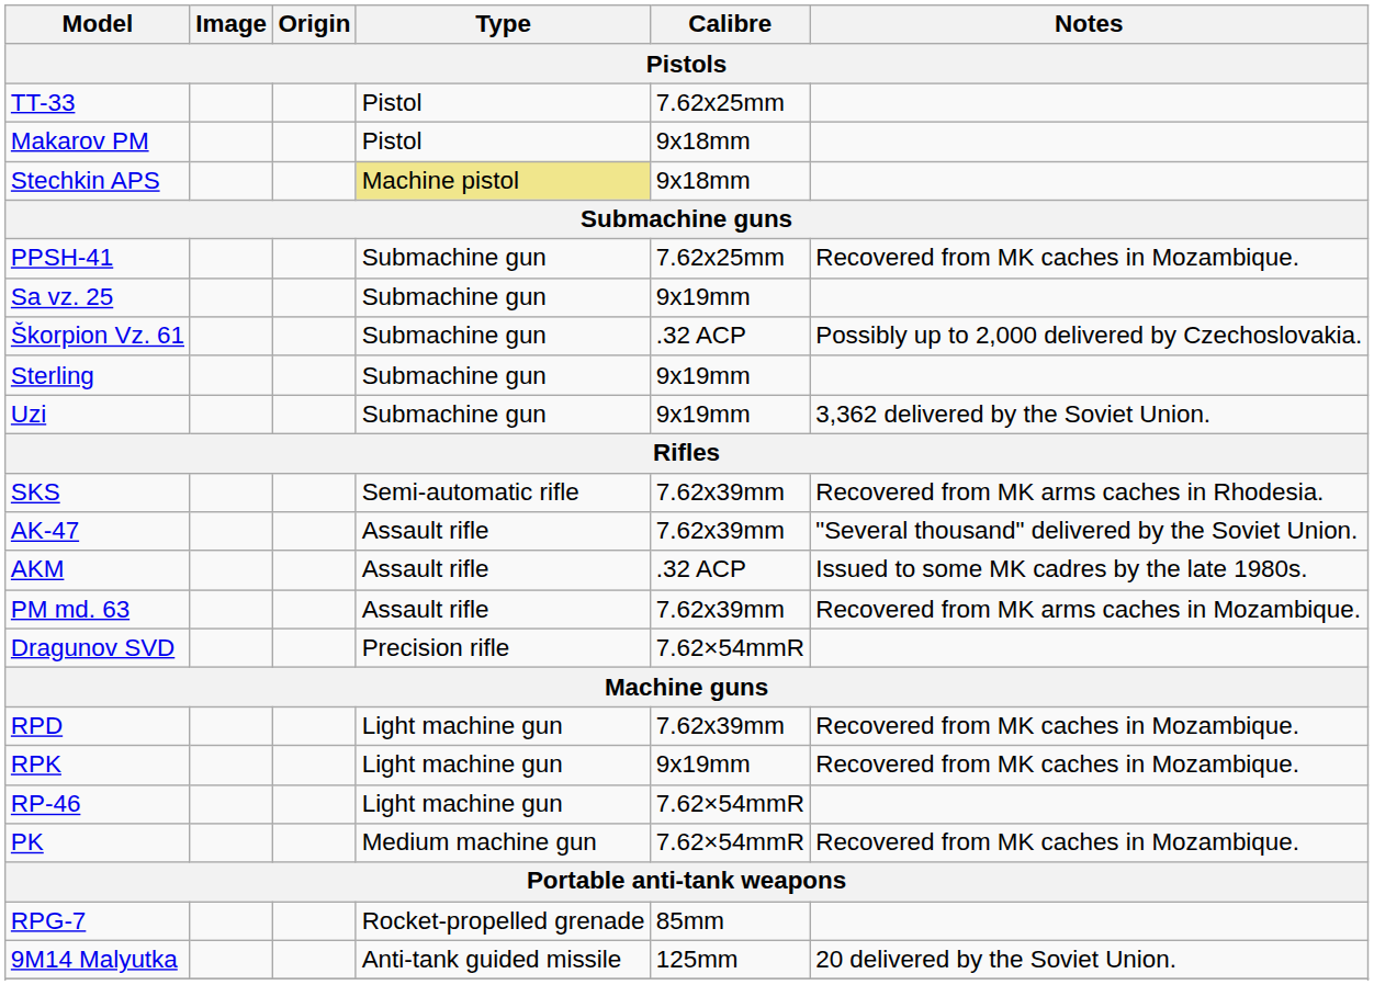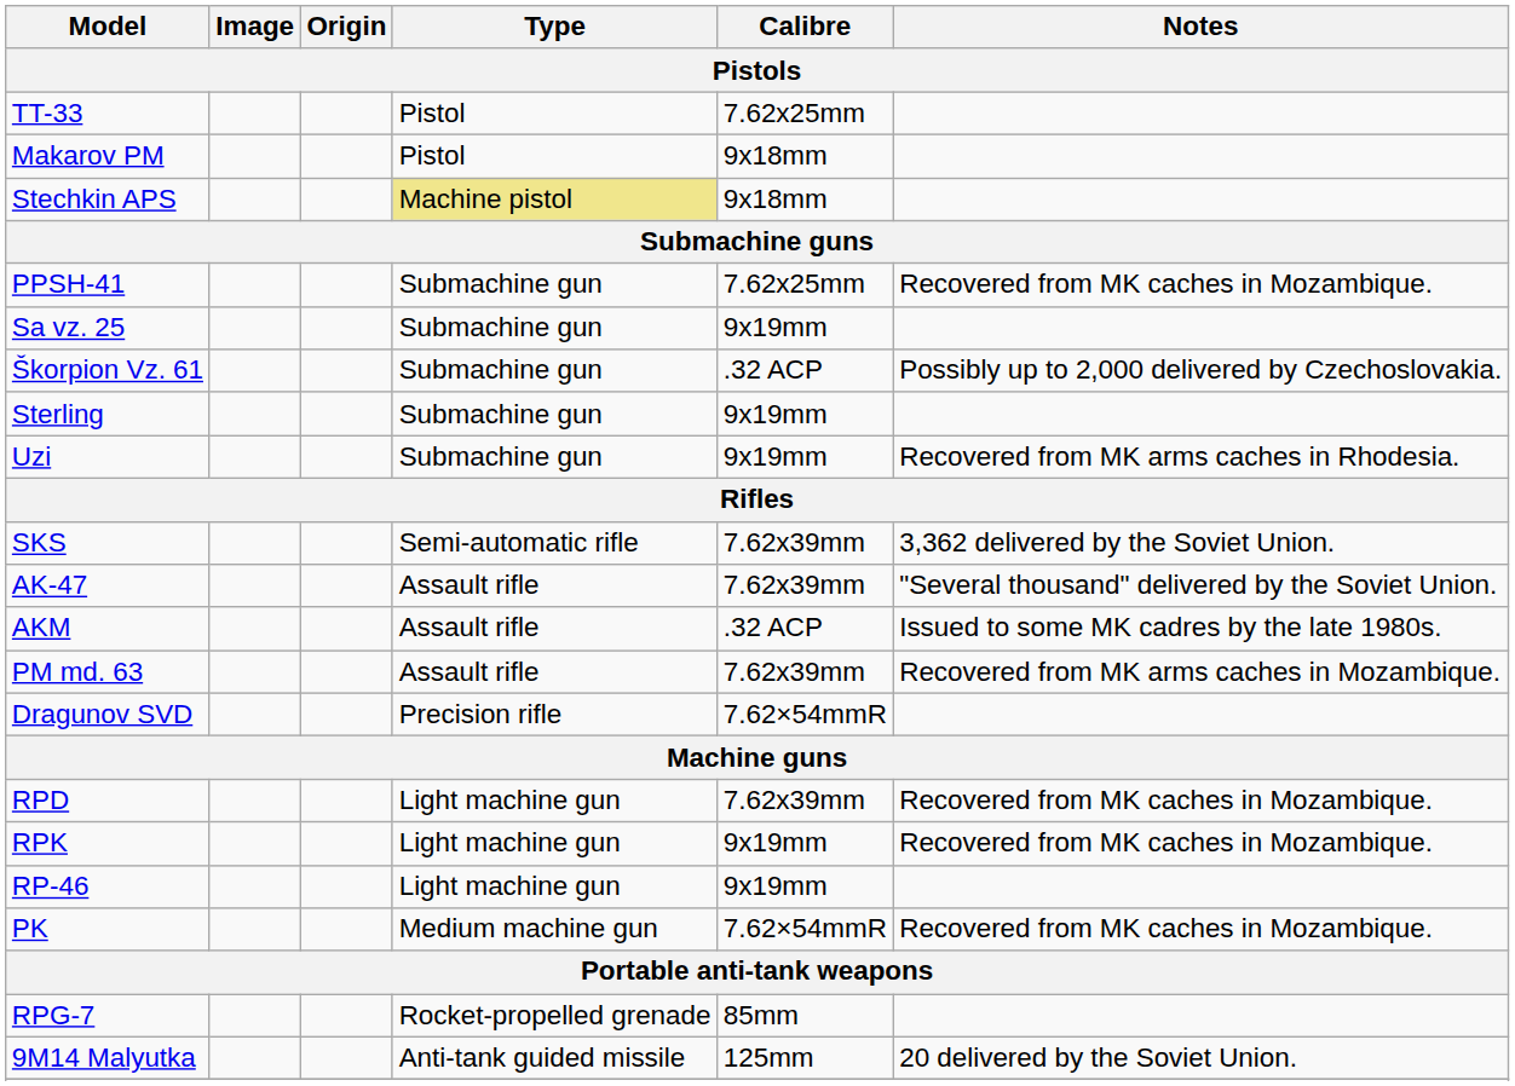 <table class="wikitable">
 <tr>
 <th>Model</th>
 <th>Image</th>
 <th>Origin</th>
 <th>Type</th>
 <th>Calibre</th>
 <th>Notes</th>
 </tr>
 <tr>
 <th colspan="8">Pistols</th>
 </tr>
 <tr>
 <td><a href='#'>TT-33</a></td>
 <td></td>
 <td></td>
 <td>Pistol</td>
 <td>7.62x25mm</td>
 <td></td>
 </tr>
 <tr>
 <td><a href='#'>Makarov PM</a></td>
 <td></td>
 <td></td>
 <td>Pistol</td>
 <td>9x18mm</td>
 <td></td>
 </tr>
 <tr>
 <td><a href='#'>Stechkin APS</a></td>
 <td></td>
 <td></td>
 <td style="background: khaki;">Machine pistol</td>
 <td>9x18mm</td>
 <td></td>
 </tr>
 <tr>
 <th colspan="8">Submachine guns</th>
 </tr>
 <tr>
 <td><a href='#'>PPSH-41</a></td>
 <td></td>
 <td></td>
 <td>Submachine gun</td>
 <td>7.62x25mm</td>
 <td>Recovered from MK caches in Mozambique.</td>
 </tr>
 <tr>
 <td><a href='#'>Sa vz. 25</a></td>
 <td></td>
 <td></td>
 <td>Submachine gun</td>
 <td>9x19mm</td>
 <td></td>
 </tr>
 <tr>
 <td><a href='#'>Škorpion Vz. 61</a></td>
 <td></td>
 <td></td>
 <td>Submachine gun</td>
 <td>.32 ACP</td>
 <td>Possibly up to 2,000 delivered by Czechoslovakia.</td>
 </tr>
 <tr>
 <td><a href='#'>Sterling</a></td>
 <td></td>
 <td></td>
 <td>Submachine gun</td>
 <td>9x19mm</td>
 <td></td>
 </tr>
 <tr>
 <td><a href='#'>Uzi</a></td>
 <td></td>
 <td></td>
 <td>Submachine gun</td>
 <td>9x19mm</td>
-<td>3,362 delivered by the Soviet Union.</td>
+<td>Recovered from MK arms caches in Rhodesia.</td>
 </tr>
 <tr>
 <th colspan="8">Rifles</th>
 </tr>
 <tr>
 <td><a href='#'>SKS</a></td>
 <td></td>
 <td></td>
 <td>Semi-automatic rifle</td>
 <td>7.62x39mm</td>
-<td>Recovered from MK arms caches in Rhodesia.</td>
+<td>3,362 delivered by the Soviet Union.</td>
 </tr>
 <tr>
 <td><a href='#'>AK-47</a></td>
 <td></td>
 <td></td>
 <td>Assault rifle</td>
 <td>7.62x39mm</td>
 <td>"Several thousand" delivered by the Soviet Union.</td>
 </tr>
 <tr>
 <td><a href='#'>AKM</a></td>
 <td></td>
 <td></td>
 <td>Assault rifle</td>
 <td>.32 ACP</td>
 <td>Issued to some MK cadres by the late 1980s.</td>
 </tr>
 <tr>
 <td><a href='#'>PM md. 63</a></td>
 <td></td>
 <td></td>
 <td>Assault rifle</td>
 <td>7.62x39mm</td>
 <td>Recovered from MK arms caches in Mozambique.</td>
 </tr>
 <tr>
 <td><a href='#'>Dragunov SVD</a></td>
 <td></td>
 <td></td>
 <td>Precision rifle</td>
 <td>7.62×54mmR</td>
 <td></td>
 </tr>
 <tr>
 <th colspan="8">Machine guns</th>
 </tr>
 <tr>
 <td><a href='#'>RPD</a></td>
 <td></td>
 <td></td>
 <td>Light machine gun</td>
 <td>7.62x39mm</td>
 <td>Recovered from MK caches in Mozambique.</td>
 </tr>
 <tr>
 <td><a href='#'>RPK</a></td>
 <td></td>
 <td></td>
 <td>Light machine gun</td>
 <td>9x19mm</td>
 <td>Recovered from MK caches in Mozambique.</td>
 </tr>
 <tr>
 <td><a href='#'>RP-46</a></td>
 <td></td>
 <td></td>
 <td>Light machine gun</td>
-<td>7.62×54mmR</td>
+<td>9x19mm</td>
 <td></td>
 </tr>
 <tr>
 <td><a href='#'>PK</a></td>
 <td></td>
 <td></td>
 <td>Medium machine gun</td>
 <td>7.62×54mmR</td>
 <td>Recovered from MK caches in Mozambique.</td>
 </tr>
 <tr>
 <th colspan="8">Portable anti-tank weapons</th>
 </tr>
 <tr>
 <td><a href='#'>RPG-7</a></td>
 <td></td>
 <td></td>
 <td>Rocket-propelled grenade</td>
 <td>85mm</td>
 <td></td>
 </tr>
 <tr>
 <td><a href='#'>9M14 Malyutka</a></td>
 <td></td>
 <td></td>
 <td>Anti-tank guided missile</td>
 <td>125mm</td>
 <td>20 delivered by the Soviet Union.</td>
 </tr>
 <tr>
 </tr>
 <tr>
 </tr>
 </table>
